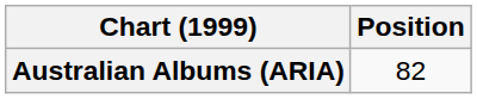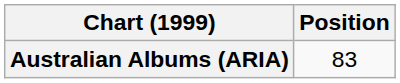 <table class="wikitable plainrowheaders" style="text-align:center">
 <tr>
 <th scope="col">Chart (1999)</th>
 <th scope="col">Position</th>
 </tr>
 <tr>
 <th scope="row">Australian Albums (ARIA)</th>
-<td>82</td>
+<td>83</td>
 </tr>
 </table>
